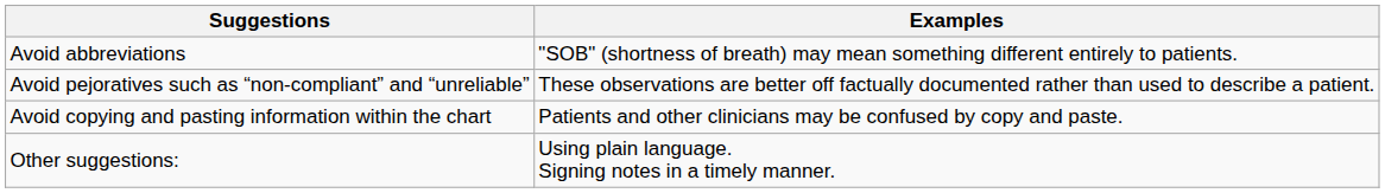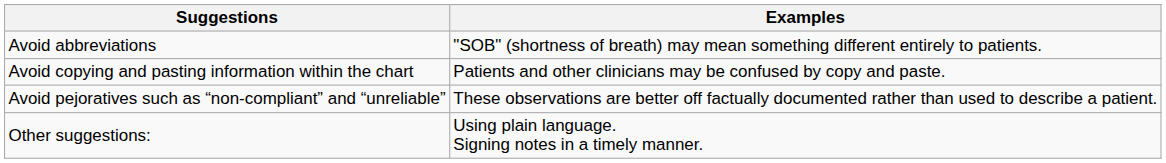 <table class="wikitable">
 <tr>
 <th>Suggestions</th>
 <th>Examples</th>
 </tr>
 <tr>
 <td>Avoid abbreviations</td>
 <td>"SOB" (shortness of breath) may mean something different entirely to patients.</td>
 </tr>
 <tr>
+<td>Avoid copying and pasting information within the chart</td>
+<td>Patients and other clinicians may be confused by copy and paste.</td>
+</tr>
+<tr>
 <td>Avoid pejoratives such as “non-compliant” and “unreliable”</td>
 <td>These observations are better off factually documented rather than used to describe a patient.</td>
-</tr>
-<tr>
-<td>Avoid copying and pasting information within the chart</td>
-<td>Patients and other clinicians may be confused by copy and paste.</td>
 </tr>
 <tr>
 <td>Other suggestions:</td>
 <td>Using plain language.<br>Signing notes in a timely manner.</td>
 </tr>
 </table>
